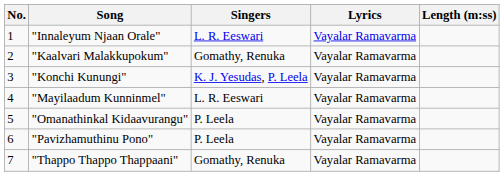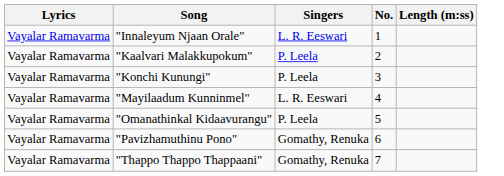 <table class="wikitable" style="font-size:95%;">
 <tr>
-<th>No.</th>
+<th>Lyrics</th>
 <th>Song</th>
 <th>Singers</th>
-<th>Lyrics</th>
+<th>No.</th>
 <th>Length (m:ss)</th>
 </tr>
 <tr>
-<td>1</td>
+<td><a href='#'>Vayalar Ramavarma</a></td>
 <td>"Innaleyum Njaan Orale"</td>
 <td><a href='#'>L. R. Eeswari</a></td>
-<td><a href='#'>Vayalar Ramavarma</a></td>
+<td>1</td>
 <td></td>
 </tr>
 <tr>
+<td>Vayalar Ramavarma</td>
+<td>"Kaalvari Malakkupokum"</td>
+<td><a href='#'>P. Leela</a></td>
 <td>2</td>
-<td>"Kaalvari Malakkupokum"</td>
-<td>Gomathy, Renuka</td>
-<td>Vayalar Ramavarma</td>
 <td></td>
 </tr>
 <tr>
+<td>Vayalar Ramavarma</td>
+<td>"Konchi Kunungi"</td>
+<td>P. Leela</td>
 <td>3</td>
-<td>"Konchi Kunungi"</td>
-<td><a href='#'>K. J. Yesudas</a>, <a href='#'>P. Leela</a></td>
-<td>Vayalar Ramavarma</td>
 <td></td>
 </tr>
 <tr>
-<td>4</td>
+<td>Vayalar Ramavarma</td>
 <td>"Mayilaadum Kunninmel"</td>
 <td>L. R. Eeswari</td>
-<td>Vayalar Ramavarma</td>
+<td>4</td>
 <td></td>
 </tr>
 <tr>
-<td>5</td>
+<td>Vayalar Ramavarma</td>
 <td>"Omanathinkal Kidaavurangu"</td>
 <td>P. Leela</td>
-<td>Vayalar Ramavarma</td>
+<td>5</td>
 <td></td>
 </tr>
 <tr>
+<td>Vayalar Ramavarma</td>
+<td>"Pavizhamuthinu Pono"</td>
+<td>Gomathy, Renuka</td>
 <td>6</td>
-<td>"Pavizhamuthinu Pono"</td>
-<td>P. Leela</td>
-<td>Vayalar Ramavarma</td>
 <td></td>
 </tr>
 <tr>
-<td>7</td>
+<td>Vayalar Ramavarma</td>
 <td>"Thappo Thappo Thappaani"</td>
 <td>Gomathy, Renuka</td>
-<td>Vayalar Ramavarma</td>
+<td>7</td>
 <td></td>
 </tr>
 </table>
